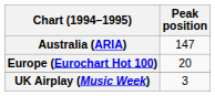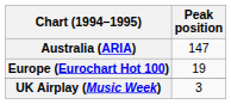 <table class="wikitable sortable plainrowheaders" style="text-align:center">
 <tr>
 <th>Chart (1994–1995)</th>
 <th>Peak<br>position</th>
 </tr>
 <tr>
 <th scope="row">Australia (<a href='#'>ARIA</a>)</th>
 <td>147</td>
 </tr>
 <tr>
 <th scope="row">Europe (<a href='#'>Eurochart Hot 100</a>)</th>
-<td>20</td>
+<td>19</td>
 </tr>
 <tr>
 </tr>
 <tr>
 </tr>
 <tr>
 </tr>
 <tr>
 </tr>
 <tr>
 <th scope="row">UK Airplay (<em><a href='#'>Music Week</a></em>)</th>
 <td>3</td>
 </tr>
 </table>
